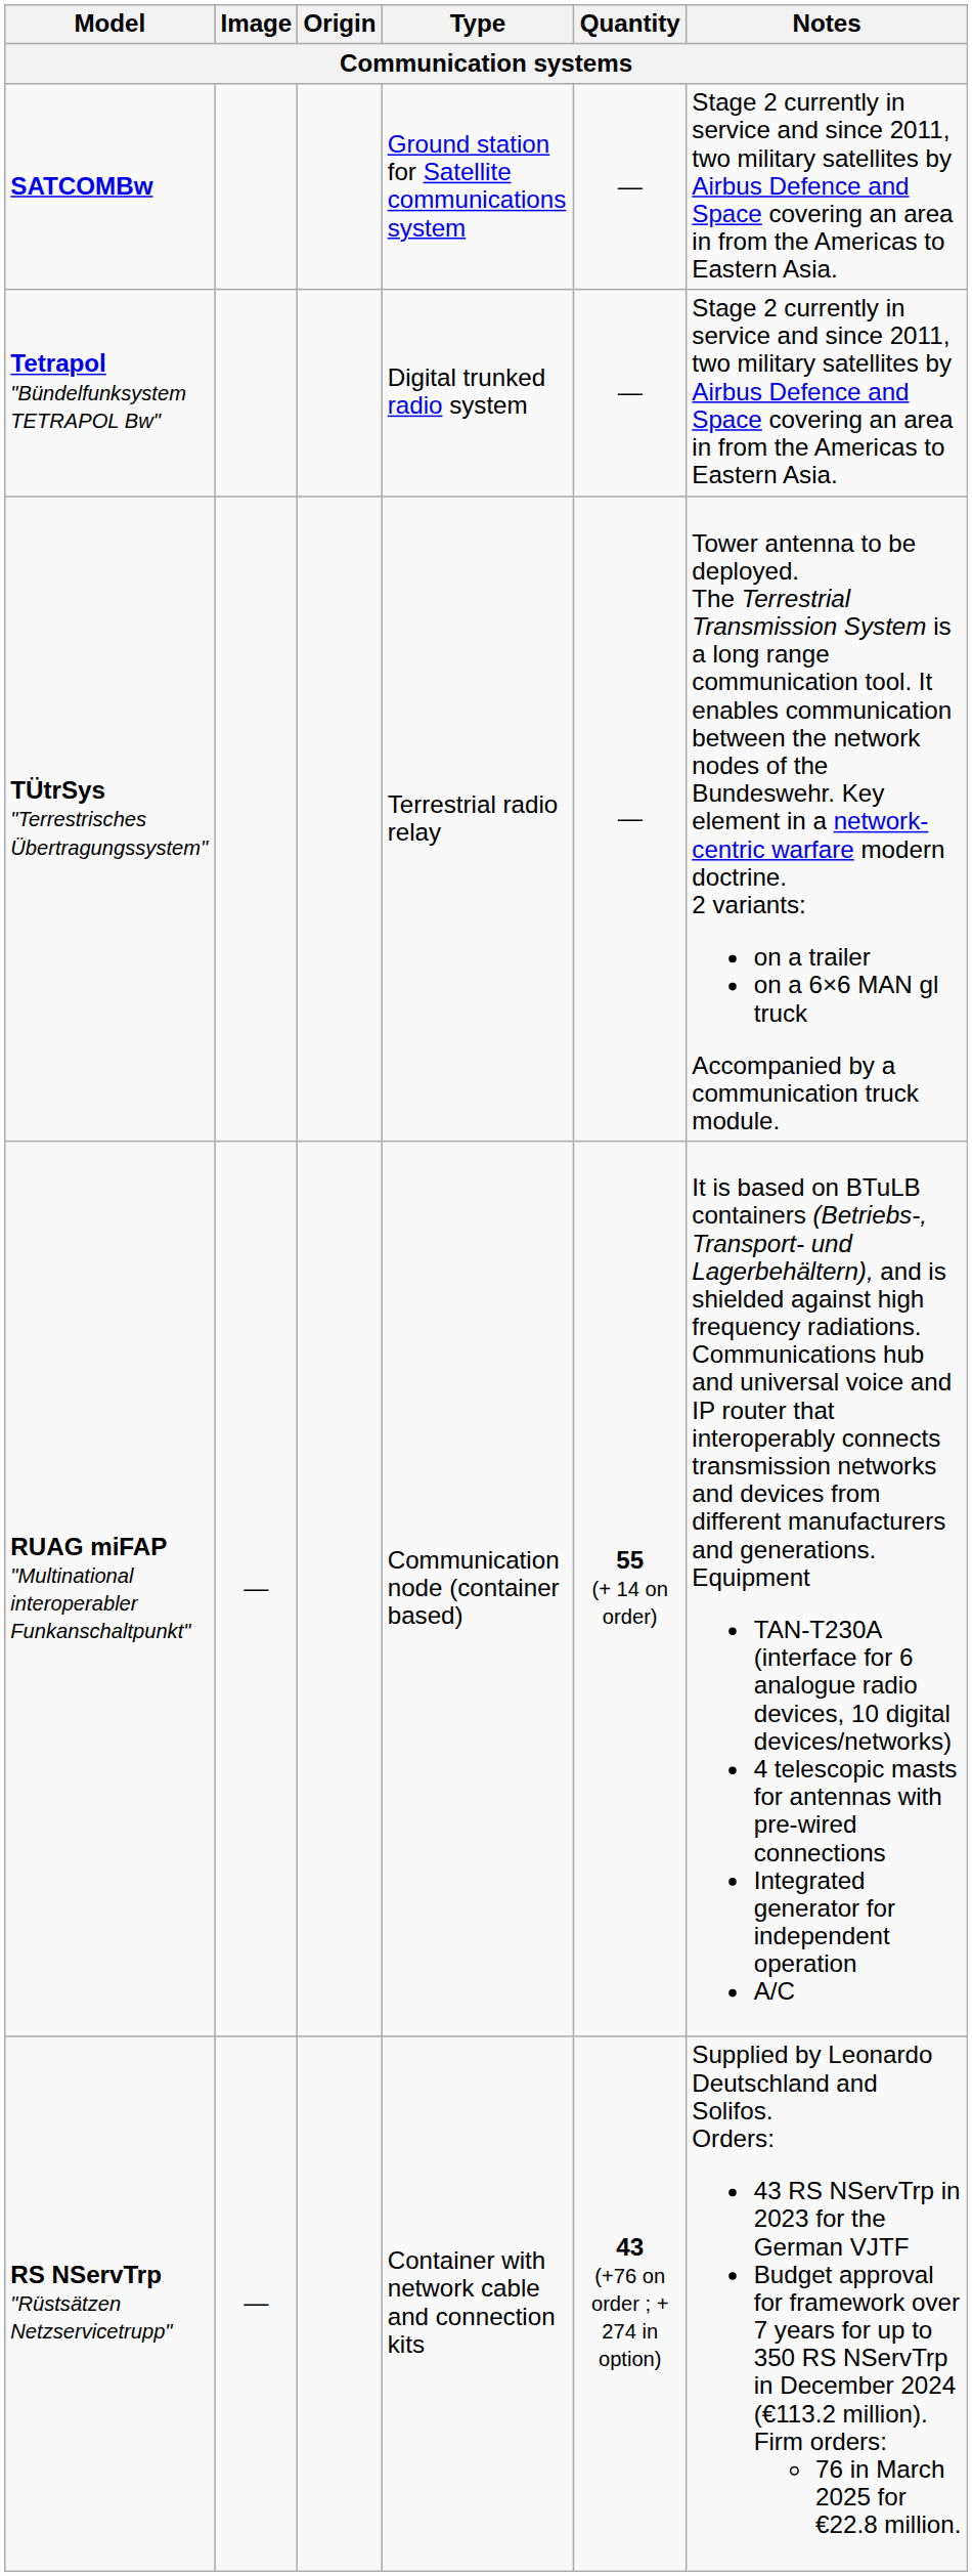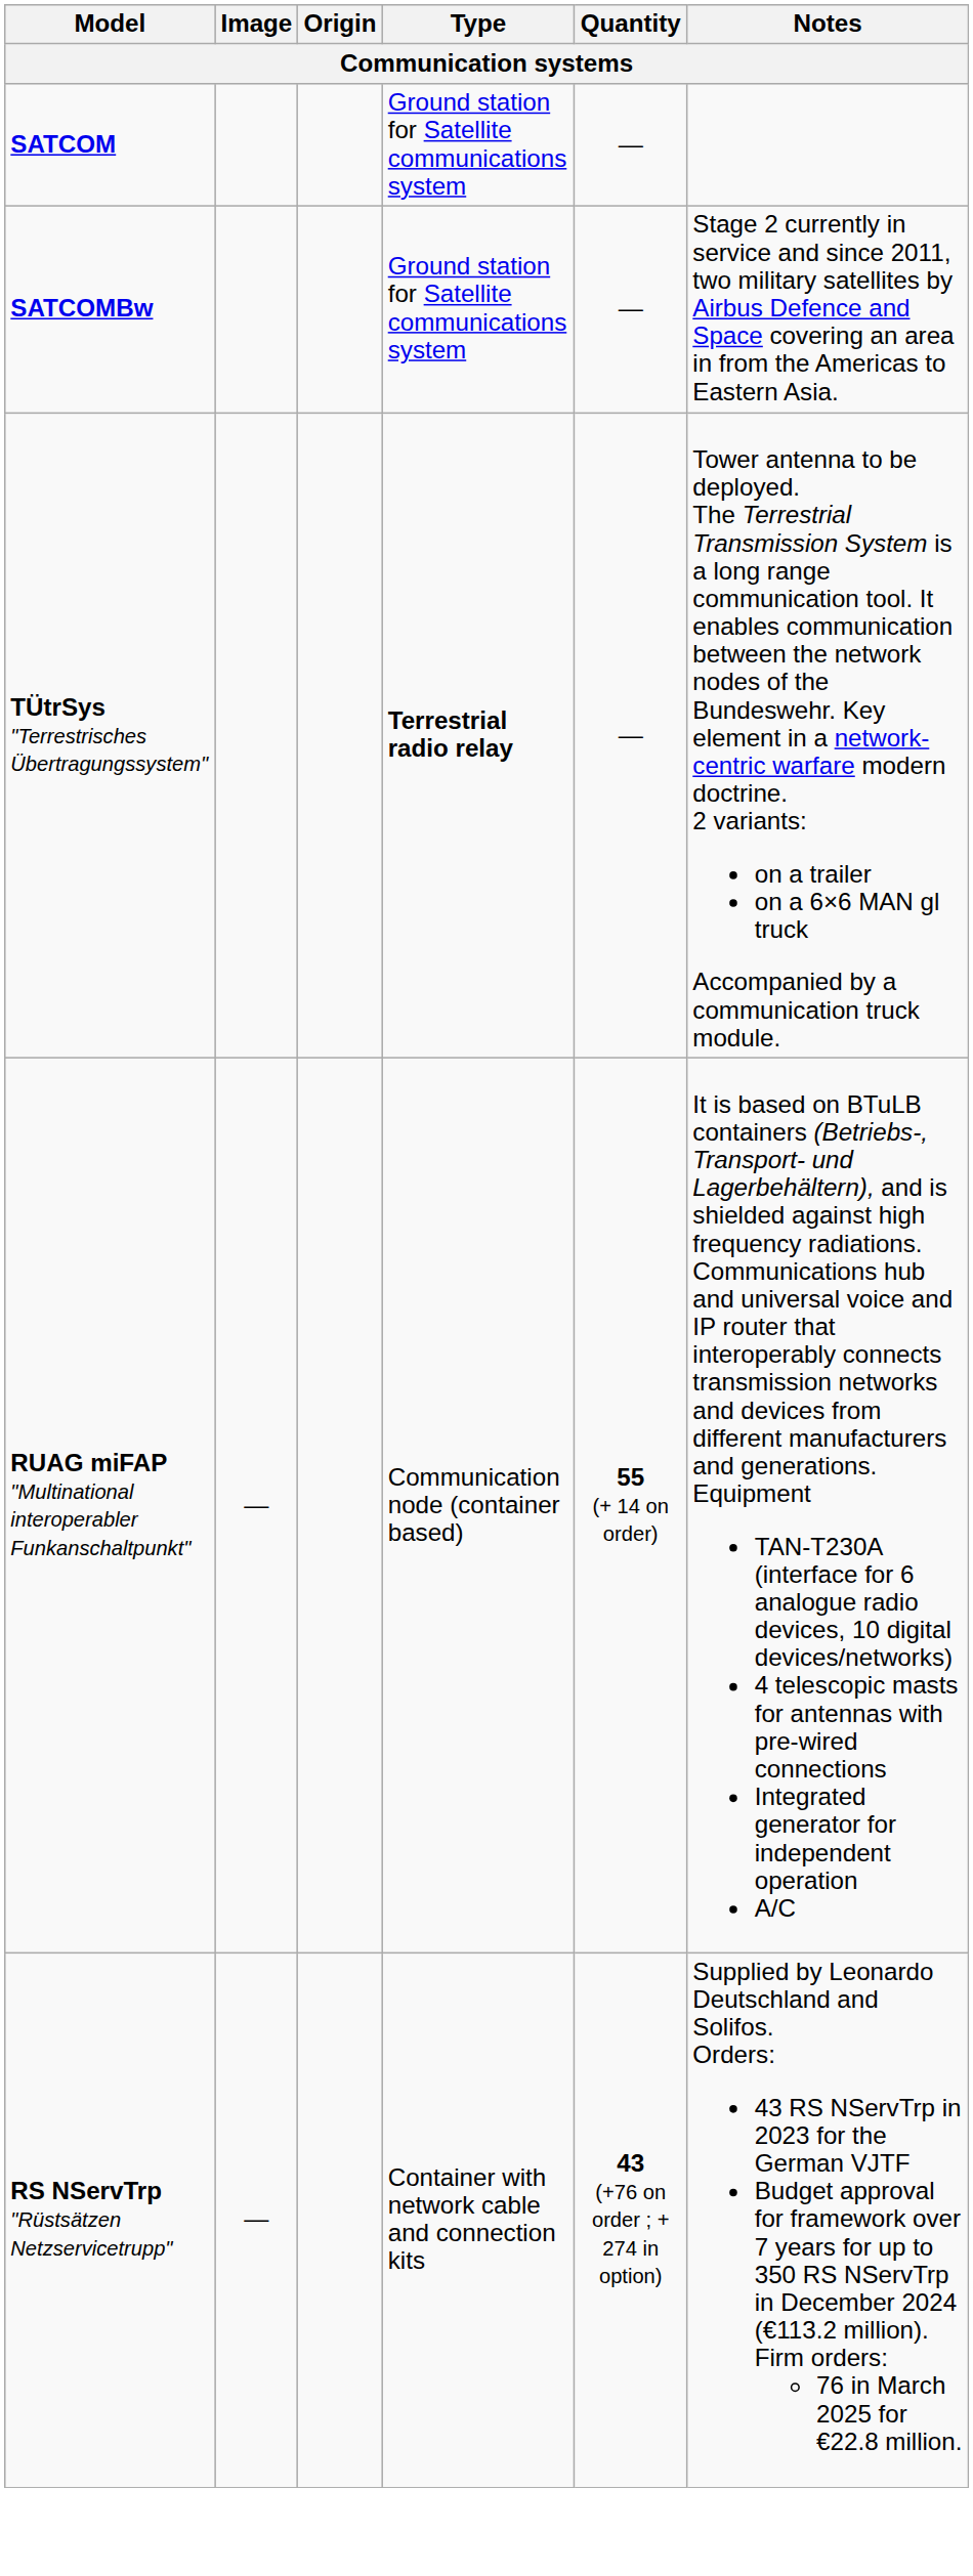 <table class="wikitable" style="width:100%;">
 <tr>
 <th>Model</th>
 <th>Image</th>
 <th>Origin</th>
 <th>Type</th>
 <th>Quantity</th>
 <th>Notes</th>
 </tr>
 <tr>
 <th colspan="6">Communication systems</th>
 </tr>
 <tr>
+<td><strong><a href='#'>SATCOM</a></strong></td>
+<td style="text-align: center;"></td>
+<td><small></small></td>
+<td><a href='#'>Ground station</a> for <a href='#'>Satellite communications system</a></td>
+<td style="text-align: center;">—</td>
+<td></td>
+</tr>
+<tr>
 <td><strong><a href='#'>SATCOMBw</a></strong></td>
 <td style="text-align: center;"><br></td>
 <td><small></small></td>
 <td><a href='#'>Ground station</a> for <a href='#'>Satellite communications system</a></td>
 <td style="text-align: center;">—</td>
 <td>Stage 2 currently in service and since 2011, two military satellites by <a href='#'>Airbus Defence and Space</a> covering an area in from the Americas to Eastern Asia.</td>
 </tr>
 <tr>
-<td><strong><a href='#'>Tetrapol</a></strong><br><abbr><em><small>"Bündelfunksystem TETRAPOL Bw"</small></em></abbr></td>
-<td></td>
-<td><small></small></td>
-<td>Digital trunked <a href='#'>radio</a> system</td>
-<td style="text-align: center;">—</td>
-<td>Stage 2 currently in service and since 2011, two military satellites by <a href='#'>Airbus Defence and Space</a> covering an area in from the Americas to Eastern Asia.</td>
-</tr>
-<tr>
 <td><abbr><strong>TÜtrSys</strong></abbr><br><abbr><em><small>"Terrestrisches Übertragungssystem"</small></em></abbr></td>
 <td style="text-align: center;"></td>
 <td><small></small></td>
-<td>Terrestrial radio relay</td>
+<td><strong>Terrestrial radio relay</strong></td>
 <td style="text-align: center;">—</td>
 <td><br>Tower antenna to be deployed.<br>The <em>Terrestrial Transmission System</em> is a long range communication tool. It enables communication between the network nodes of the Bundeswehr. Key element in a <a href='#'>network-centric warfare</a> modern doctrine.<br>2 variants:<ul><li>on a trailer</li><li>on a 6×6 MAN gl truck</li></ul>Accompanied by a communication truck module.</td>
 </tr>
 <tr>
 <td><strong>RUAG miFAP</strong><br><em><small>"Multinational interoperabler Funkanschaltpunkt"</small></em></td>
 <td style="text-align: center;">—</td>
 <td><small></small></td>
 <td>Communication node (container based)</td>
 <td style="text-align: center;"><strong>55</strong><br><small>(+ 14 on order)</small></td>
 <td><br>It is based on BTuLB containers <em>(Betriebs-, Transport- und Lagerbehältern),</em> and is shielded against high frequency radiations.<br>Communications hub and universal voice and IP router that interoperably connects transmission networks and devices from different manufacturers and generations.<br>Equipment<ul><li>TAN-T230A (interface for 6 analogue radio devices, 10 digital devices/networks)</li><li>4 telescopic masts for antennas with pre-wired connections</li><li>Integrated generator for independent operation</li><li>A/C</li></ul></td>
 </tr>
 <tr>
 <td><strong>RS NServTrp</strong><br><em><small>"Rüstsätzen Netzservicetrupp"</small></em></td>
 <td style="text-align: center;">—</td>
 <td><small></small><small></small></td>
 <td>Container with network cable and connection kits</td>
 <td style="text-align: center;"><strong>43</strong><br><small>(+76 on order ; + 274 in option)</small></td>
 <td>Supplied by Leonardo Deutschland and Solifos.<br>Orders:<ul><li>43 RS NServTrp in 2023 for the German VJTF</li><li>Budget approval for framework over 7 years for up to 350 RS NServTrp in December 2024 (€113.2 million). Firm orders:<ul><li>76 in March 2025 for €22.8 million.</li></ul></li></ul></td>
 </tr>
 </table>
